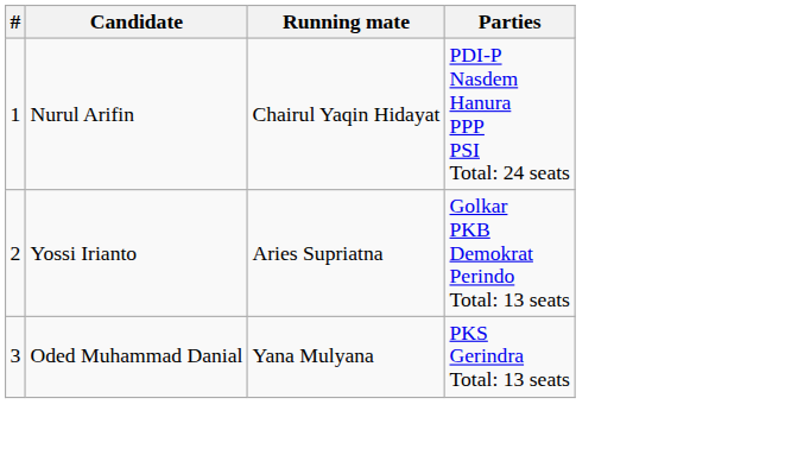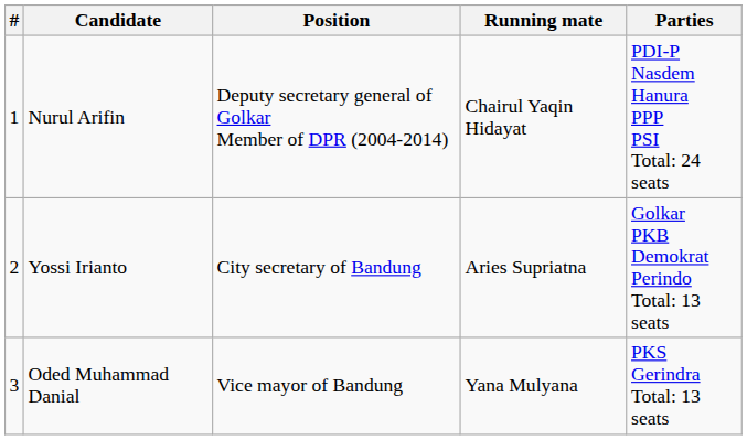 <table class="wikitable">
 <tr>
 <th>#</th>
 <th>Candidate</th>
+<th>Position</th>
 <th>Running mate</th>
 <th>Parties</th>
 </tr>
 <tr>
 <td>1</td>
 <td>Nurul Arifin</td>
+<td>Deputy secretary general of <a href='#'>Golkar</a><br>Member of <a href='#'>DPR</a> (2004-2014)</td>
 <td>Chairul Yaqin Hidayat</td>
 <td><a href='#'>PDI-P</a><br><a href='#'>Nasdem</a><br><a href='#'>Hanura</a><br><a href='#'>PPP</a><br><a href='#'>PSI</a><br>Total: 24 seats</td>
 </tr>
 <tr>
 <td>2</td>
 <td>Yossi Irianto</td>
+<td>City secretary of <a href='#'>Bandung</a></td>
 <td>Aries Supriatna</td>
 <td><a href='#'>Golkar</a><br><a href='#'>PKB</a><br><a href='#'>Demokrat</a><br><a href='#'>Perindo</a><br>Total: 13 seats</td>
 </tr>
 <tr>
 <td>3</td>
 <td>Oded Muhammad Danial</td>
+<td>Vice mayor of Bandung</td>
 <td>Yana Mulyana</td>
 <td><a href='#'>PKS</a><br><a href='#'>Gerindra</a><br>Total: 13 seats</td>
 </tr>
 </table>
